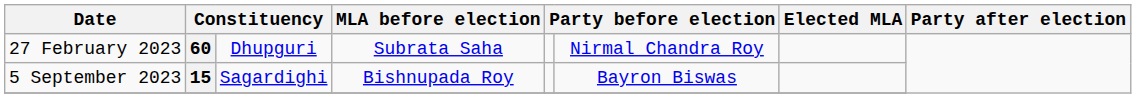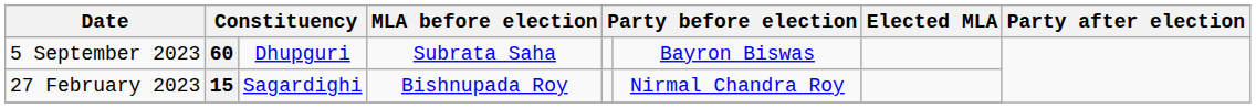 <table class="wikitable sortable" style="text-align:center;">
 <tr>
 <th>Date</th>
 <th colspan="2">Constituency</th>
 <th>MLA before election</th>
 <th colspan="2">Party before election</th>
 <th>Elected MLA</th>
 <th colspan="2">Party after election</th>
 </tr>
 <tr>
-<td>27 February 2023</td>
+<td>5 September 2023</td>
 <th>60</th>
 <td><a href='#'>Dhupguri</a></td>
 <td><a href='#'>Subrata Saha</a></td>
+<td></td>
+<td><a href='#'>Bayron Biswas</a></td>
+<td></td>
+</tr>
+<tr>
+<td>27 February 2023</td>
+<th>15</th>
+<td><a href='#'>Sagardighi</a></td>
+<td><a href='#'>Bishnupada Roy</a></td>
 <td></td>
 <td><a href='#'>Nirmal Chandra Roy</a></td>
 <td></td>
 </tr>
 <tr>
-<td>5 September 2023</td>
-<th>15</th>
-<td><a href='#'>Sagardighi</a></td>
-<td><a href='#'>Bishnupada Roy</a></td>
-<td></td>
-<td><a href='#'>Bayron Biswas</a></td>
-<td></td>
-</tr>
-<tr>
 </tr>
 </table>
